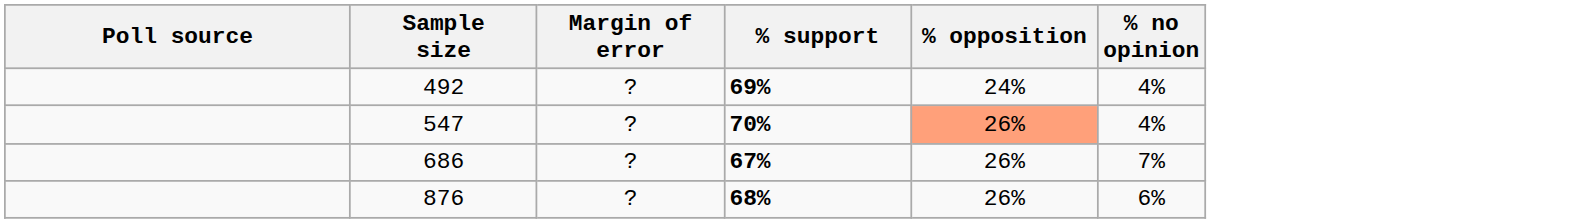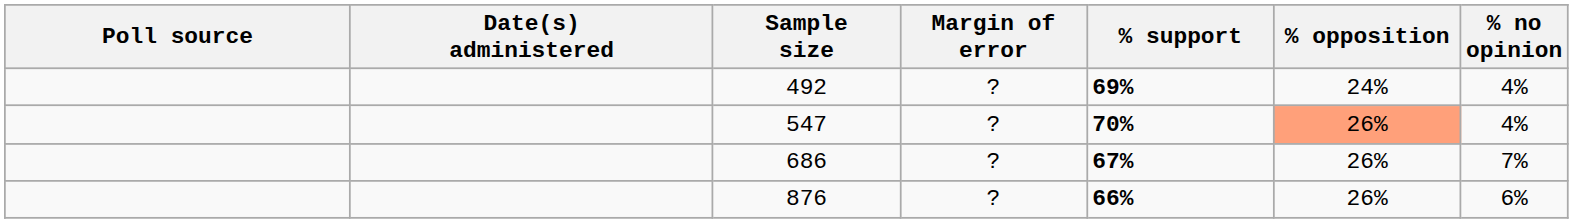 <table class="wikitable">
 <tr style="text-align:right;">
 <th style="width:190px;">Poll source</th>
+<th style="width:200px;">Date(s)<br>administered</th>
 <th style="width:100px;">Sample<br>size</th>
 <th style="width:100px;">Margin of<br>error</th>
 <th style="width:100px;">% support</th>
 <th style="width:100px;">% opposition</th>
 <th style="width:40px;">% no opinion</th>
 </tr>
 <tr>
 <td></td>
+<td align=center></td>
 <td align=center>492</td>
 <td align=center>?</td>
 <td><strong>69%</strong></td>
 <td align=center>24%</td>
 <td align=center>4%</td>
 </tr>
 <tr>
 <td></td>
+<td align=center></td>
 <td align=center>547</td>
 <td align=center>?</td>
 <td><strong>70%</strong></td>
 <td align=center style="background: lightsalmon;">26%</td>
 <td align=center>4%</td>
 </tr>
 <tr>
 <td></td>
+<td align=center></td>
 <td align=center>686</td>
 <td align=center>?</td>
 <td><strong>67%</strong></td>
 <td align=center>26%</td>
 <td align=center>7%</td>
 </tr>
 <tr>
 <td></td>
+<td align=center></td>
 <td align=center>876</td>
 <td align=center>?</td>
-<td><strong>68%</strong></td>
+<td><strong>66%</strong></td>
 <td align=center>26%</td>
 <td align=center>6%</td>
 </tr>
 </table>
